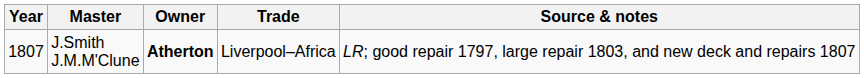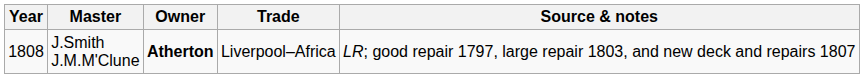 <table class=" wikitable">
 <tr>
 <th>Year</th>
 <th>Master</th>
 <th>Owner</th>
 <th>Trade</th>
 <th>Source & notes</th>
 </tr>
 <tr>
-<td>1807</td>
+<td>1808</td>
 <td>J.Smith<br>J.M.M'Clune</td>
 <td><strong>Atherton</strong></td>
 <td>Liverpool–Africa</td>
 <td><em>LR</em>; good repair 1797, large repair 1803, and new deck and repairs 1807</td>
 </tr>
 <tr>
 </tr>
 </table>
